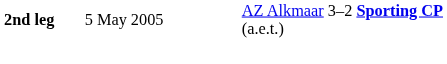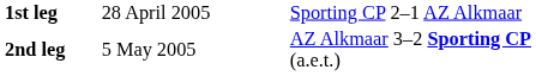 <table>
 <tr ---->
 <td width="75"></td>
 </tr>
 <tr ---->
 <td width="75"></td>
 <td width="150"></td>
 <td width="200"></td>
 </tr>
 <tr ---->
+<td><strong>1st leg</strong></td>
+<td>28 April 2005</td>
+<td><a href='#'>Sporting CP</a> 2–1 <a href='#'>AZ Alkmaar</a></td>
+</tr>
+<tr ---->
 <td><strong>2nd leg</strong></td>
 <td>5 May 2005</td>
 <td><a href='#'>AZ Alkmaar</a> 3–2 <strong><a href='#'>Sporting CP</a></strong><br>(a.e.t.)</td>
 </tr>
 </table>
